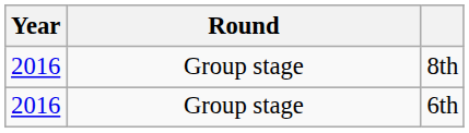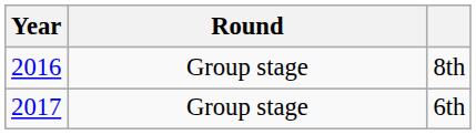 <table class="wikitable" style="text-align: center; font-size:90%">
 <tr>
 <th>Year</th>
 <th style="width:200px">Round</th>
 <th></th>
 </tr>
 <tr>
 <td><a href='#'>2016</a></td>
 <td>Group stage</td>
 <td>8th</td>
 </tr>
 <tr>
-<td><a href='#'>2016</a></td>
+<td><a href='#'>2017</a></td>
 <td>Group stage</td>
 <td>6th</td>
 </tr>
 </table>
